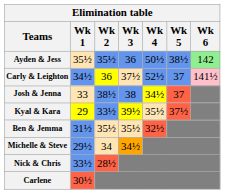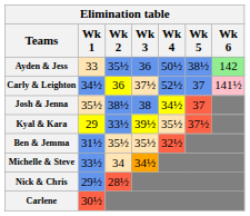 <table class="wikitable" style="text-align:center">
 <tr>
 <th colspan=12>Elimination table</th>
 </tr>
 <tr>
 <th>Teams</th>
 <th>Wk<br>1</th>
 <th>Wk<br>2</th>
 <th>Wk<br>3</th>
 <th>Wk<br>4</th>
 <th>Wk<br>5</th>
 <th>Wk<br>6</th>
 </tr>
 <tr>
 <th style="font-size: 9pt" style="background:red; color:white;">Ayden & Jess</th>
-<td style="background:#FFE5B4;">35½</td>
+<td style="background:#FFE5B4;">33</td>
 <td style="background:cornflowerblue;">35½</td>
 <td style="background:cornflowerblue;">36</td>
 <td style="background:cornflowerblue;">50½</td>
 <td style="background:cornflowerblue;">38½ </td>
 <td style="background:#90EE90;">142</td>
 </tr>
 <tr>
 <th style="font-size: 9pt" style="background:blue; color:white;">Carly & Leighton</th>
 <td style="background:cornflowerblue;">34½</td>
 <td style="background:yellow;">36</td>
 <td style="background:#FFE5B4;">37½</td>
 <td style="background:cornflowerblue;">52½</td>
 <td style="background:cornflowerblue;">37</td>
 <td style="background:#FFC0CB;">141½</td>
 </tr>
 <tr>
 <th style="font-size: 9pt" style="background:red; color:white;">Josh & Jenna</th>
-<td style="background:#FFE5B4;">33</td>
+<td style="background:#FFE5B4;">35½</td>
 <td style="background:cornflowerblue;">38½</td>
 <td style="background:cornflowerblue;">38</td>
 <td style="background:yellow;">34½</td>
 <td style="background:tomato;">37</td>
 <td colspan="2" style="background:gray;"></td>
 </tr>
 <tr>
 <th style="font-size: 9pt" style="background:red; color:white;">Kyal & Kara</th>
 <td style="background:yellow;">29</td>
 <td style="background:cornflowerblue;">33½</td>
 <td style="background:yellow;">39½</td>
 <td style="background:#FFE5B4;">35½</td>
 <td style="background:tomato;">37½</td>
 <td colspan="2" style="background:gray;"></td>
 </tr>
 <tr>
 <th style="font-size: 9pt" style="background:blue; color:white;">Ben & Jemma</th>
 <td style="background:cornflowerblue;">31½</td>
 <td style="background:#FFE5B4;">35½</td>
 <td style="background:#FFE5B4;">35½</td>
 <td style="background:tomato;">32½</td>
 <td colspan="5" style="background:gray;"></td>
 </tr>
 <tr>
 <th style="font-size: 9pt" style="background:blue; color:white;">Michelle & Steve</th>
-<td style="background:cornflowerblue;">29½</td>
+<td style="background:cornflowerblue;">33½</td>
 <td style="background:#FFE5B4;">34</td>
 <td style="background:orange;">34½</td>
 <td colspan="5" style="background:gray;"></td>
 </tr>
 <tr>
 <th style="font-size: 9pt" style="background:blue; color:white;">Nick & Chris</th>
-<td style="background:cornflowerblue;">33½</td>
+<td style="background:cornflowerblue;">29½</td>
 <td style="background:tomato;">28½</td>
 <td colspan="5" style="background:gray;"></td>
 </tr>
 <tr>
 <th style="font-size: 9pt" style="background:red; color:white;"> Carlene</th>
 <td style="background:tomato;">30½</td>
 <td colspan="5" style="background:gray;"></td>
 </tr>
 </table>
